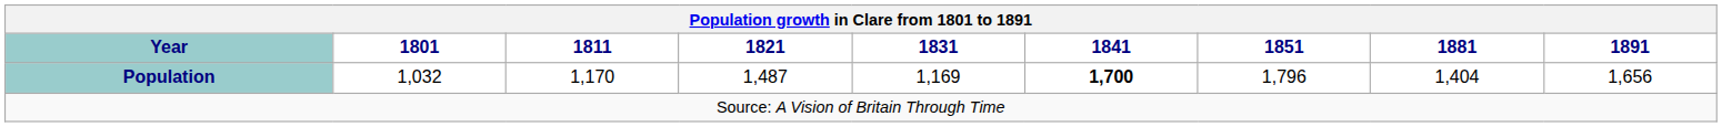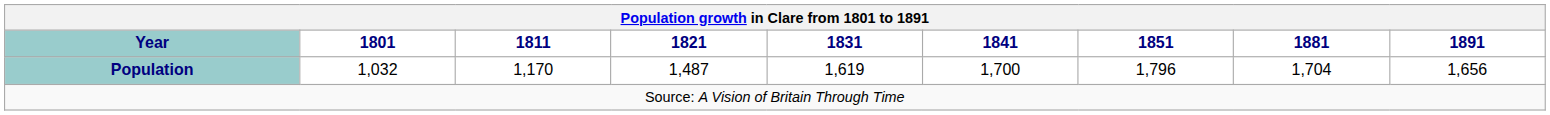 <table class="wikitable" style="font-size:90%;width:70%;border:0px;text-align:center;line-height:120%;">
 <tr>
 <th colspan="11" style="text-align:center;font-size:90%;"><a href='#'>Population growth</a> in Clare from 1801 to 1891</th>
 </tr>
 <tr>
 <th style="background: #99CCCC; color: #000080" height="17">Year</th>
 <th style="background: #FFFFFF; color:#000080;">1801</th>
 <th style="background: #FFFFFF; color:#000080;">1811</th>
 <th style="background: #FFFFFF; color:#000080;">1821</th>
 <th style="background: #FFFFFF; color:#000080;">1831</th>
 <th style="background: #FFFFFF; color:#000080;">1841</th>
 <th style="background: #FFFFFF; color:#000080;">1851</th>
 <th style="background: #FFFFFF; color:#000080;">1881</th>
 <th style="background: #FFFFFF; color:#000080;">1891</th>
 </tr>
 <tr Align="center">
 <th style="background: #99CCCC; color: #000080" height="17">Population</th>
 <td style="background: #FFFFFF; color: black;">1,032</td>
 <td style="background: #FFFFFF; color: black;">1,170</td>
 <td style="background: #FFFFFF; color: black;">1,487</td>
-<td style="background: #FFFFFF; color: black;">1,169</td>
-<td style="background: #FFFFFF; color: black;"><strong>1,700</strong></td>
+<td style="background: #FFFFFF; color: black;">1,619</td>
+<td style="background: #FFFFFF; color: black;">1,700</td>
 <td style="background: #FFFFFF; color: black;">1,796</td>
-<td style="background: #FFFFFF; color: black;">1,404</td>
+<td style="background: #FFFFFF; color: black;">1,704</td>
 <td style="background: #FFFFFF; color: black;">1,656</td>
 </tr>
 <tr>
 <td colspan="11" style="text-align:center;font-size:90%;">Source: <em>A Vision of Britain Through Time</em></td>
 </tr>
 </table>
